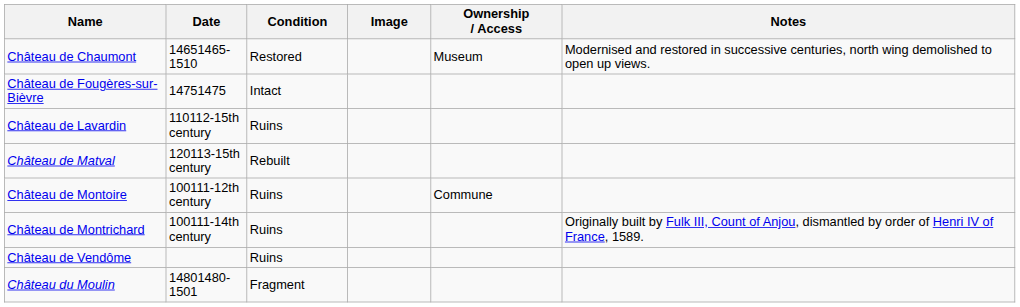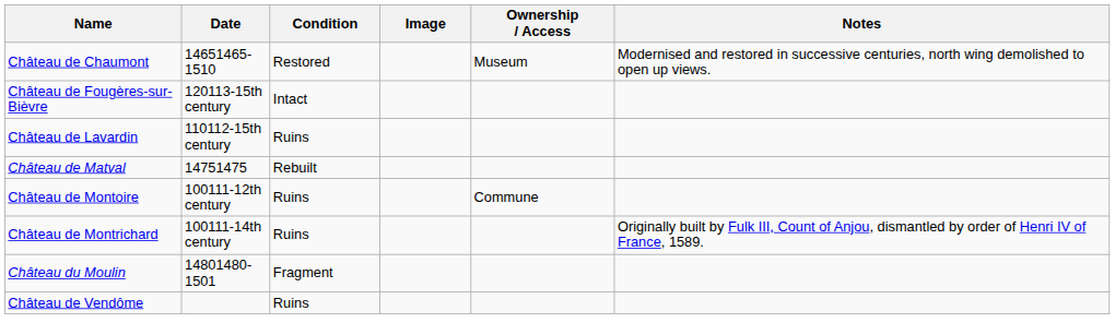 <table class="wikitable sortable" width="100%">
 <tr>
 <th width="16%">Name<br></th>
 <th width="8%">Date<br></th>
 <th width="10%">Condition<br></th>
 <th class="unsortable" width="96px">Image</th>
 <th width="13%">Ownership<br>/ Access</th>
 <th class="unsortable">Notes</th>
 </tr>
 <tr>
 <td><a href='#'>Château de Chaumont</a></td>
 <td><span>1465</span>1465-1510</td>
 <td>Restored</td>
 <td></td>
 <td>Museum</td>
 <td>Modernised and restored in successive centuries, north wing demolished to open up views.</td>
 </tr>
 <tr>
 <td><a href='#'>Château de Fougères-sur-Bièvre</a></td>
-<td><span>1475</span>1475</td>
+<td><span>1201</span>13-15th century</td>
 <td>Intact</td>
 <td></td>
 <td></td>
 <td></td>
 </tr>
 <tr>
 <td><a href='#'>Château de Lavardin</a></td>
 <td><span>1101</span>12-15th century</td>
 <td>Ruins</td>
 <td></td>
 <td></td>
 <td></td>
 </tr>
 <tr>
 <td><em><a href='#'>Château de Matval</a></em></td>
-<td><span>1201</span>13-15th century</td>
+<td><span>1475</span>1475</td>
 <td>Rebuilt</td>
 <td></td>
 <td></td>
 <td></td>
 </tr>
 <tr>
 <td><a href='#'>Château de Montoire</a></td>
 <td><span>1001</span>11-12th century</td>
 <td>Ruins</td>
 <td></td>
 <td>Commune</td>
 <td></td>
 </tr>
 <tr>
 <td><a href='#'>Château de Montrichard</a></td>
 <td><span>1001</span>11-14th century</td>
 <td>Ruins</td>
 <td></td>
 <td></td>
 <td>Originally built by <a href='#'>Fulk III, Count of Anjou</a>, dismantled by order of <a href='#'>Henri IV of France</a>, 1589.</td>
 </tr>
 <tr>
+<td><em><a href='#'>Château du Moulin</a></em></td>
+<td><span>1480</span>1480-1501</td>
+<td>Fragment</td>
+<td></td>
+<td></td>
+<td></td>
+</tr>
+<tr>
 <td><a href='#'>Château de Vendôme</a></td>
 <td></td>
 <td>Ruins</td>
 <td></td>
 <td></td>
 <td></td>
 </tr>
-<tr>
-<td><em><a href='#'>Château du Moulin</a></em></td>
-<td><span>1480</span>1480-1501</td>
-<td>Fragment</td>
-<td></td>
-<td></td>
-<td></td>
-</tr>
 </table>
